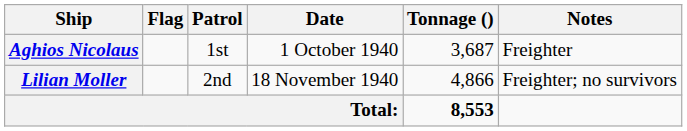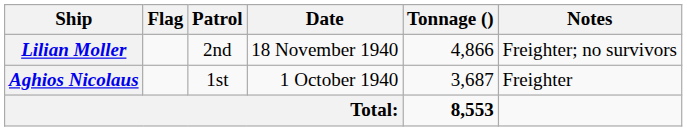 <table class="wikitable plainrowheaders">
 <tr>
 <th scope="col">Ship</th>
 <th scope="col">Flag</th>
 <th scope="col">Patrol</th>
 <th scope="col">Date</th>
 <th scope="col">Tonnage ()</th>
 <th scope="col">Notes</th>
 </tr>
 <tr>
+<th scope="row"><em><a href='#'>Lilian Moller</a></em></th>
+<td></td>
+<td style="text-align: center;">2nd</td>
+<td style="text-align: right;">18 November 1940</td>
+<td style="text-align: right;">4,866</td>
+<td>Freighter; no survivors</td>
+</tr>
+<tr>
 <th scope="row"><em><a href='#'>Aghios Nicolaus</a></em></th>
 <td></td>
 <td style="text-align: center;">1st</td>
 <td style="text-align: right;">1 October 1940</td>
 <td style="text-align: right;">3,687</td>
 <td>Freighter</td>
 </tr>
-<tr>
-<th scope="row"><em><a href='#'>Lilian Moller</a></em></th>
-<td></td>
-<td style="text-align: center;">2nd</td>
-<td style="text-align: right;">18 November 1940</td>
-<td style="text-align: right;">4,866</td>
-<td>Freighter; no survivors</td>
-</tr>
 <tr class="sortbottom">
 <th scope="row" colspan=4 style="text-align: right; font-weight: bold;">Total:</th>
 <td style="text-align: right; font-weight: bold;">8,553</td>
 <td></td>
 </tr>
 </table>
